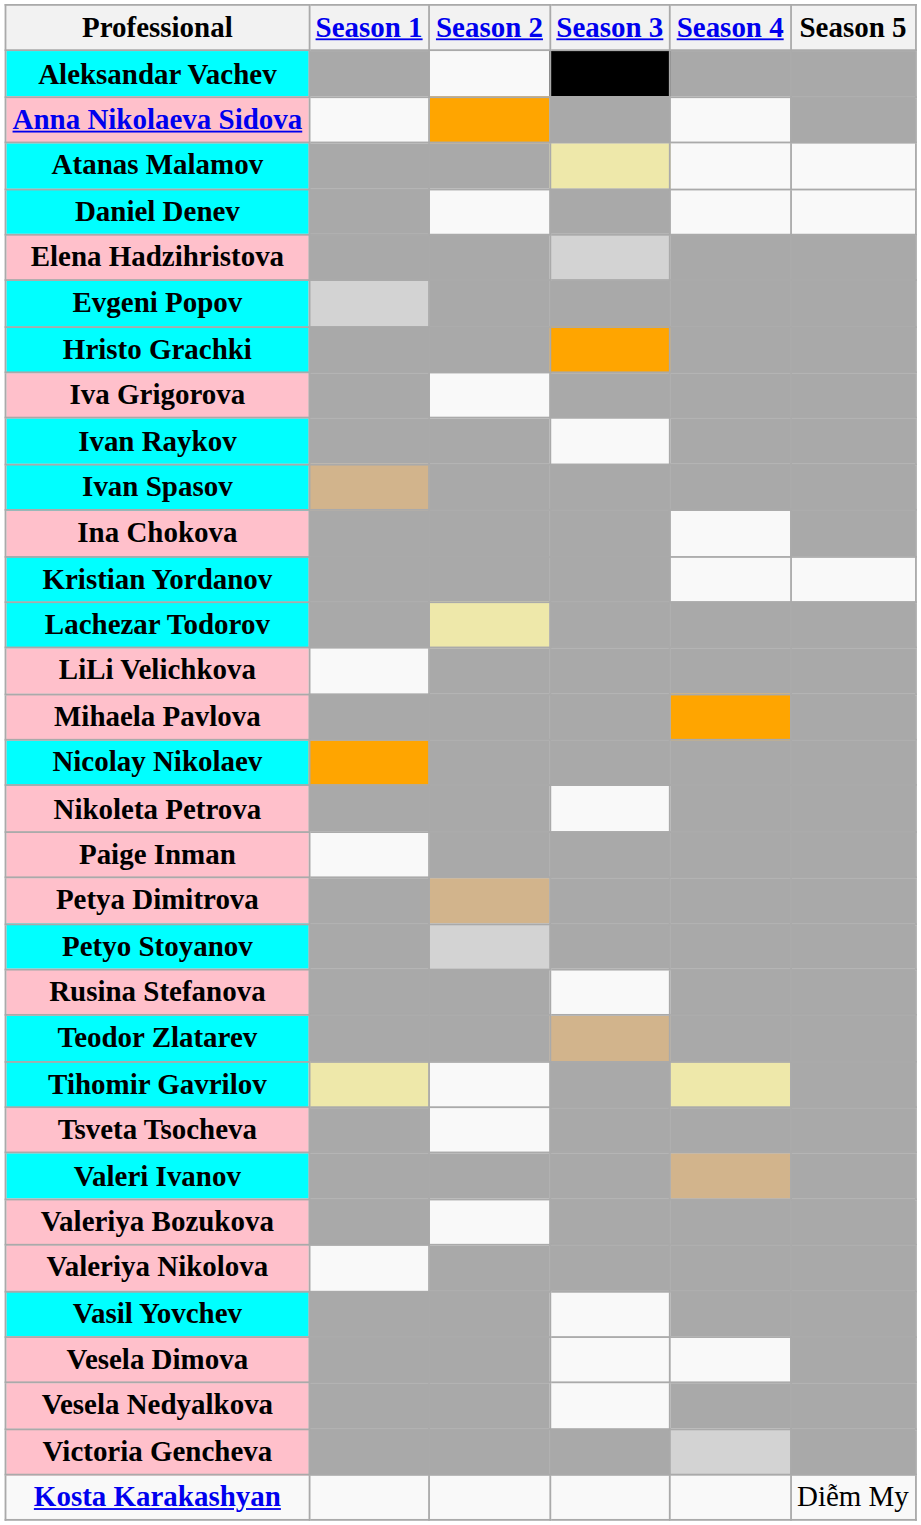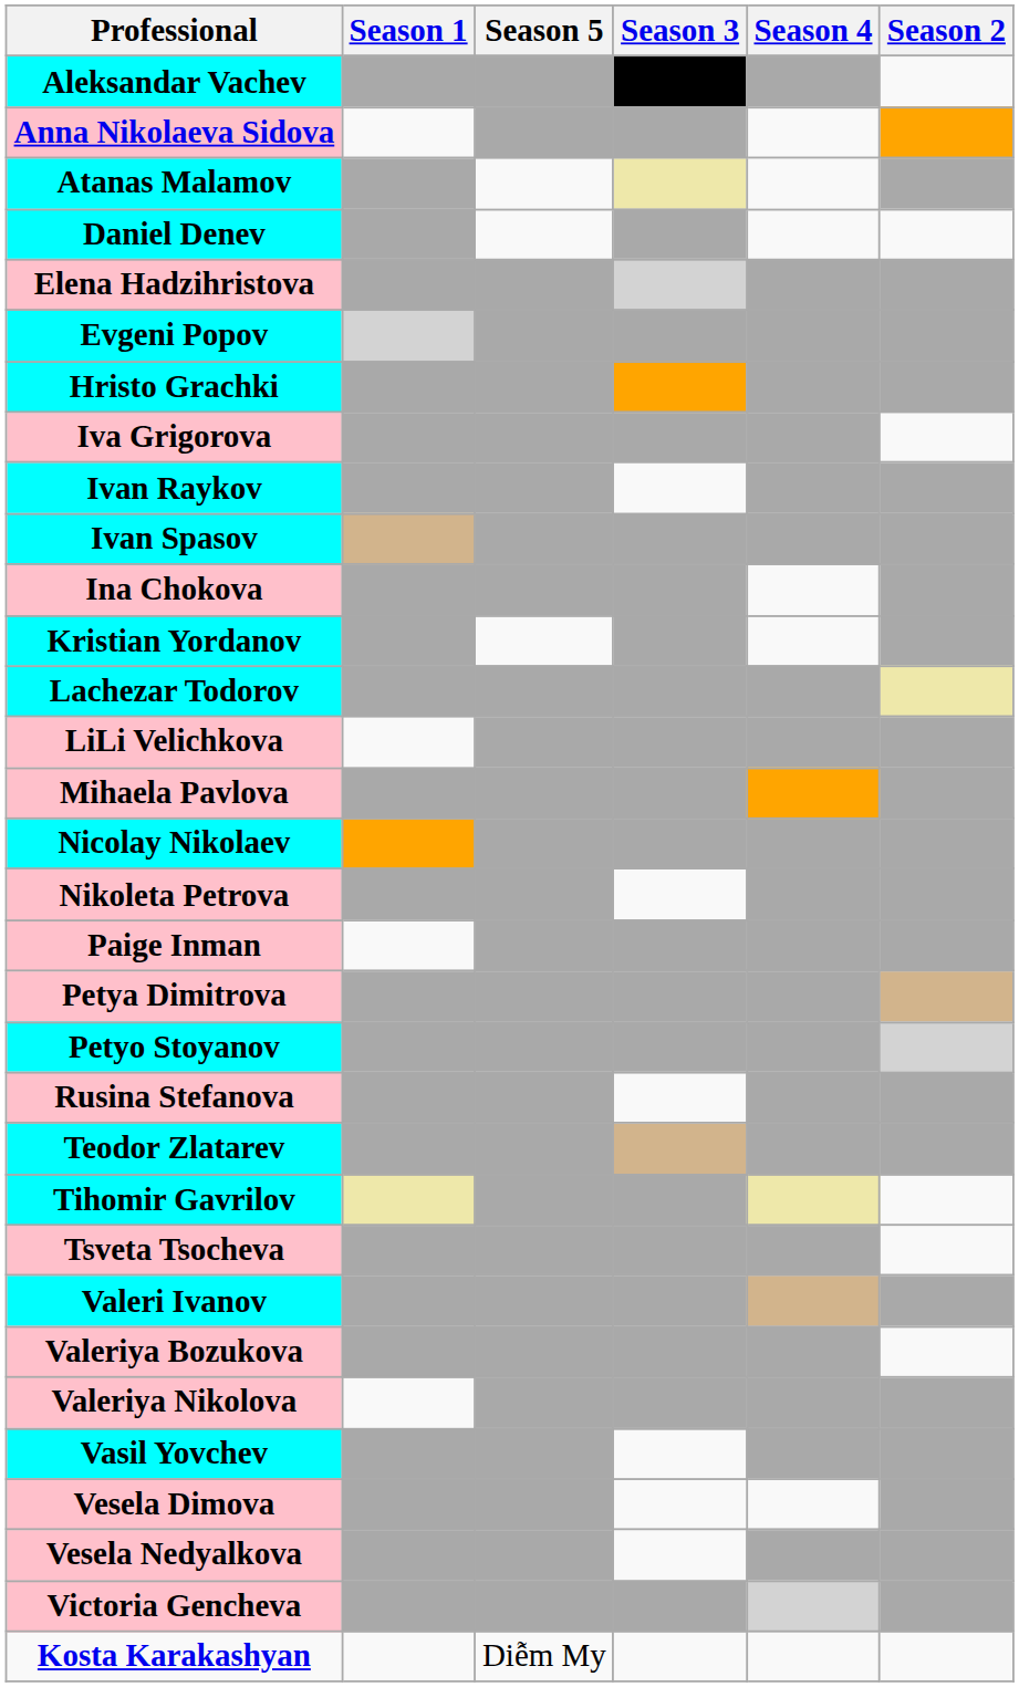 <table class="wikitable sortable collapsible autocollapsible" style="margin:auto; text-align:center;">
 <tr>
 <th>Professional</th>
 <th><a href='#'>Season 1</a></th>
-<th><a href='#'>Season 2</a></th>
+<th>Season 5</th>
 <th><a href='#'>Season 3</a></th>
 <th><a href='#'>Season 4</a></th>
-<th>Season 5</th>
+<th><a href='#'>Season 2</a></th>
 </tr>
 <tr>
 <td bgcolor=cyan align=center><strong>Aleksandar Vachev</strong></td>
 <td bgcolor="darkgray"></td>
-<td></td>
+<td bgcolor="darkgray"></td>
 <td bgcolor="#000000"><span></span></td>
 <td bgcolor="darkgray"></td>
-<td bgcolor="darkgray"></td>
+<td></td>
 </tr>
 <tr>
 <td bgcolor=pink align=center><strong><a href='#'>Anna Nikolaeva Sidova</a></strong></td>
 <td></td>
-<td bgcolor="orange"></td>
+<td bgcolor="darkgray"></td>
 <td bgcolor="darkgray"></td>
 <td></td>
-<td bgcolor="darkgray"></td>
+<td bgcolor="orange"></td>
 </tr>
 <tr>
 <td bgcolor=cyan align=center><strong>Atanas Malamov</strong></td>
 <td bgcolor="darkgray"></td>
-<td bgcolor="darkgray"></td>
+<td></td>
 <td bgcolor="palegoldenrod"></td>
 <td></td>
-<td></td>
+<td bgcolor="darkgray"></td>
 </tr>
 <tr>
 <td bgcolor=cyan align=center><strong>Daniel Denev</strong></td>
 <td bgcolor="darkgray"></td>
 <td></td>
 <td bgcolor="darkgray"></td>
 <td></td>
 <td></td>
 </tr>
 <tr>
 <td bgcolor=pink align=center><strong>Elena Hadzihristova</strong></td>
 <td bgcolor="darkgray"></td>
 <td bgcolor="darkgray"></td>
 <td bgcolor="lightgray"></td>
 <td bgcolor="darkgray"></td>
 <td bgcolor="darkgray"></td>
 </tr>
 <tr>
 <td bgcolor=cyan align=center><strong>Evgeni Popov</strong></td>
 <td bgcolor="lightgray"></td>
 <td bgcolor="darkgray"></td>
 <td bgcolor="darkgray"></td>
 <td bgcolor="darkgray"></td>
 <td bgcolor="darkgray"></td>
 </tr>
 <tr>
 <td bgcolor=cyan align=center><strong>Hristo Grachki</strong></td>
 <td bgcolor="darkgray"></td>
 <td bgcolor="darkgray"></td>
 <td bgcolor="orange"></td>
 <td bgcolor="darkgray"></td>
 <td bgcolor="darkgray"></td>
 </tr>
 <tr>
 <td bgcolor=pink align=center><strong>Iva Grigorova</strong></td>
 <td bgcolor="darkgray"></td>
-<td></td>
 <td bgcolor="darkgray"></td>
 <td bgcolor="darkgray"></td>
 <td bgcolor="darkgray"></td>
+<td></td>
 </tr>
 <tr>
 <td bgcolor=cyan align=center><strong>Ivan Raykov</strong></td>
 <td bgcolor="darkgray"></td>
 <td bgcolor="darkgray"></td>
 <td></td>
 <td bgcolor="darkgray"></td>
 <td bgcolor="darkgray"></td>
 </tr>
 <tr>
 <td bgcolor=cyan align=center><strong>Ivan Spasov</strong></td>
 <td bgcolor="tan"></td>
 <td bgcolor="darkgray"></td>
 <td bgcolor="darkgray"></td>
 <td bgcolor="darkgray"></td>
 <td bgcolor="darkgray"></td>
 </tr>
 <tr>
 <td bgcolor=pink align=center><strong>Ina Chokova</strong></td>
 <td bgcolor="darkgray"></td>
 <td bgcolor="darkgray"></td>
 <td bgcolor="darkgray"></td>
 <td></td>
 <td bgcolor="darkgray"></td>
 </tr>
 <tr>
 <td bgcolor=cyan align=center><strong>Kristian Yordanov</strong></td>
 <td bgcolor="darkgray"></td>
-<td bgcolor="darkgray"></td>
+<td></td>
 <td bgcolor="darkgray"></td>
 <td></td>
-<td></td>
+<td bgcolor="darkgray"></td>
 </tr>
 <tr>
 <td bgcolor=cyan align=center><strong>Lachezar Todorov</strong></td>
 <td bgcolor="darkgray"></td>
-<td bgcolor="palegoldenrod"></td>
 <td bgcolor="darkgray"></td>
 <td bgcolor="darkgray"></td>
 <td bgcolor="darkgray"></td>
+<td bgcolor="palegoldenrod"></td>
 </tr>
 <tr>
 <td bgcolor=pink align=center><strong>LiLi Velichkova</strong></td>
 <td></td>
 <td bgcolor="darkgray"></td>
 <td bgcolor="darkgray"></td>
 <td bgcolor="darkgray"></td>
 <td bgcolor="darkgray"></td>
 </tr>
 <tr>
 <td bgcolor=pink align=center><strong>Mihaela Pavlova</strong></td>
 <td bgcolor="darkgray"></td>
 <td bgcolor="darkgray"></td>
 <td bgcolor="darkgray"></td>
 <td bgcolor="orange"></td>
 <td bgcolor="darkgray"></td>
 </tr>
 <tr>
 <td bgcolor=cyan align=center><strong>Nicolay Nikolaev</strong></td>
 <td bgcolor="orange"></td>
 <td bgcolor="darkgray"></td>
 <td bgcolor="darkgray"></td>
 <td bgcolor="darkgray"></td>
 <td bgcolor="darkgray"></td>
 </tr>
 <tr>
 <td bgcolor=pink align=center><strong>Nikoleta Petrova</strong></td>
 <td bgcolor="darkgray"></td>
 <td bgcolor="darkgray"></td>
 <td></td>
 <td bgcolor="darkgray"></td>
 <td bgcolor="darkgray"></td>
 </tr>
 <tr>
 <td bgcolor=pink align=center><strong>Paige Inman</strong></td>
 <td></td>
 <td bgcolor="darkgray"></td>
 <td bgcolor="darkgray"></td>
 <td bgcolor="darkgray"></td>
 <td bgcolor="darkgray"></td>
 </tr>
 <tr>
 <td bgcolor=pink align=center><strong>Petya Dimitrova</strong></td>
 <td bgcolor="darkgray"></td>
-<td bgcolor="tan"></td>
 <td bgcolor="darkgray"></td>
 <td bgcolor="darkgray"></td>
 <td bgcolor="darkgray"></td>
+<td bgcolor="tan"></td>
 </tr>
 <tr>
 <td bgcolor=cyan align=center><strong>Petyo Stoyanov</strong></td>
 <td bgcolor="darkgray"></td>
-<td bgcolor="lightgray"></td>
 <td bgcolor="darkgray"></td>
 <td bgcolor="darkgray"></td>
 <td bgcolor="darkgray"></td>
+<td bgcolor="lightgray"></td>
 </tr>
 <tr>
 <td bgcolor=pink align=center><strong>Rusina Stefanova</strong></td>
 <td bgcolor="darkgray"></td>
 <td bgcolor="darkgray"></td>
 <td></td>
 <td bgcolor="darkgray"></td>
 <td bgcolor="darkgray"></td>
 </tr>
 <tr>
 <td bgcolor=cyan align=center><strong>Teodor Zlatarev</strong></td>
 <td bgcolor="darkgray"></td>
 <td bgcolor="darkgray"></td>
 <td bgcolor="tan"></td>
 <td bgcolor="darkgray"></td>
 <td bgcolor="darkgray"></td>
 </tr>
 <tr>
 <td bgcolor=cyan align=center><strong>Tihomir Gavrilov</strong></td>
 <td bgcolor="palegoldenrod"></td>
-<td></td>
+<td bgcolor="darkgray"></td>
 <td bgcolor="darkgray"></td>
 <td bgcolor="palegoldenrod"></td>
-<td bgcolor="darkgray"></td>
+<td></td>
 </tr>
 <tr>
 <td bgcolor=pink align=center><strong>Tsveta Tsocheva</strong></td>
 <td bgcolor="darkgray"></td>
-<td></td>
 <td bgcolor="darkgray"></td>
 <td bgcolor="darkgray"></td>
 <td bgcolor="darkgray"></td>
+<td></td>
 </tr>
 <tr>
 <td bgcolor=cyan align=center><strong>Valeri Ivanov</strong></td>
 <td bgcolor="darkgray"></td>
 <td bgcolor="darkgray"></td>
 <td bgcolor="darkgray"></td>
 <td bgcolor="tan"></td>
 <td bgcolor="darkgray"></td>
 </tr>
 <tr>
 <td bgcolor=pink align=center><strong>Valeriya Bozukova</strong></td>
 <td bgcolor="darkgray"></td>
-<td></td>
 <td bgcolor="darkgray"></td>
 <td bgcolor="darkgray"></td>
 <td bgcolor="darkgray"></td>
+<td></td>
 </tr>
 <tr>
 <td bgcolor=pink align=center><strong>Valeriya Nikolova</strong></td>
 <td></td>
 <td bgcolor="darkgray"></td>
 <td bgcolor="darkgray"></td>
 <td bgcolor="darkgray"></td>
 <td bgcolor="darkgray"></td>
 </tr>
 <tr>
 <td bgcolor=cyan align=center><strong>Vasil Yovchev</strong></td>
 <td bgcolor="darkgray"></td>
 <td bgcolor="darkgray"></td>
 <td></td>
 <td bgcolor="darkgray"></td>
 <td bgcolor="darkgray"></td>
 </tr>
 <tr>
 <td bgcolor=pink align=center><strong>Vesela Dimova</strong></td>
 <td bgcolor="darkgray"></td>
 <td bgcolor="darkgray"></td>
 <td></td>
 <td></td>
 <td bgcolor="darkgray"></td>
 </tr>
 <tr>
 <td bgcolor=pink align=center><strong>Vesela Nedyalkova</strong></td>
 <td bgcolor="darkgray"></td>
 <td bgcolor="darkgray"></td>
 <td></td>
 <td bgcolor="darkgray"></td>
 <td bgcolor="darkgray"></td>
 </tr>
 <tr>
 <td bgcolor=pink align=center><strong>Victoria Gencheva</strong></td>
 <td bgcolor="darkgray"></td>
 <td bgcolor="darkgray"></td>
 <td bgcolor="darkgray"></td>
 <td bgcolor="lightgray"></td>
 <td bgcolor="darkgray"></td>
 </tr>
 <tr>
 <td><strong><a href='#'>Kosta Karakashyan</a></strong></td>
 <td></td>
+<td>Diễm My</td>
 <td></td>
 <td></td>
 <td></td>
-<td>Diễm My</td>
 </tr>
 </table>
